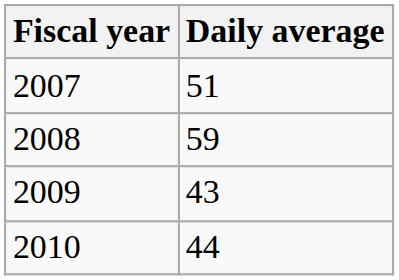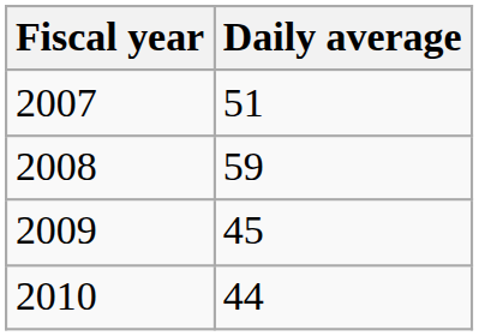 <table class="wikitable">
 <tr>
 <th>Fiscal year</th>
 <th>Daily average</th>
 </tr>
 <tr>
 <td>2007</td>
 <td>51</td>
 </tr>
 <tr>
 <td>2008</td>
 <td>59</td>
 </tr>
 <tr>
 <td>2009</td>
-<td>43</td>
+<td>45</td>
 </tr>
 <tr>
 <td>2010</td>
 <td>44</td>
 </tr>
 </table>
